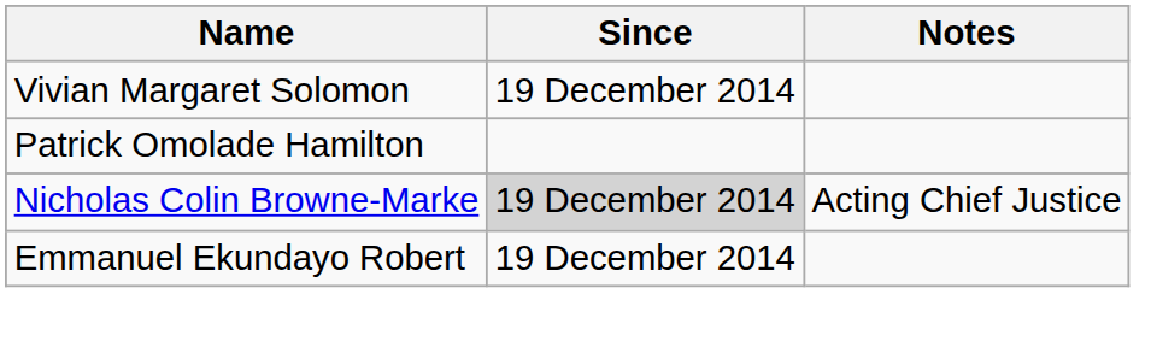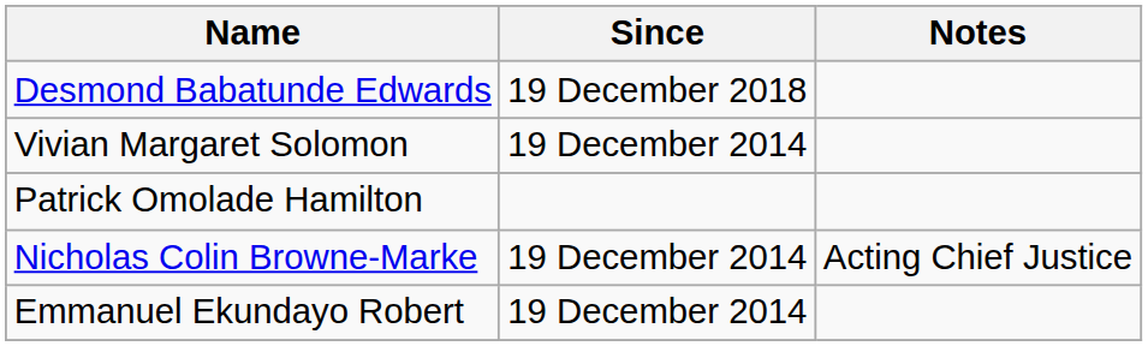 <table class="wikitable">
 <tr>
 <th>Name</th>
 <th>Since</th>
 <th>Notes</th>
+</tr>
+<tr>
+<td><a href='#'>Desmond Babatunde Edwards</a></td>
+<td>19 December 2018</td>
+<td></td>
 </tr>
 <tr>
 <td>Vivian Margaret Solomon</td>
 <td>19 December 2014</td>
 <td></td>
 </tr>
 <tr>
 <td>Patrick Omolade Hamilton</td>
 <td></td>
 <td></td>
 </tr>
 <tr>
 <td><a href='#'>Nicholas Colin Browne-Marke</a></td>
-<td style="background: lightgrey;">19 December 2014</td>
+<td>19 December 2014</td>
 <td>Acting Chief Justice</td>
 </tr>
 <tr>
 <td>Emmanuel Ekundayo Robert</td>
 <td>19 December 2014</td>
 <td></td>
 </tr>
 </table>
